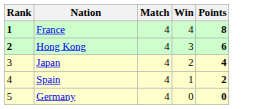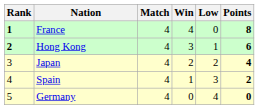 <table class="wikitable">
 <tr>
 <th width=20>Rank</th>
 <th width=150>Nation</th>
 <th width=20>Match</th>
 <th width=20>Win</th>
+<th width=20>Low</th>
 <th width=20>Points</th>
 </tr>
 <tr align="right" style="background:#ccffcc;">
 <td align="left"><strong>1</strong></td>
 <td align="left"> <a href='#'>France</a></td>
 <td>4</td>
 <td>4</td>
+<td>0</td>
 <td><strong>8</strong></td>
 </tr>
 <tr align="right" style="background:#ccffcc;">
 <td align="left"><strong>2</strong></td>
 <td align="left"> <a href='#'>Hong Kong</a></td>
 <td>4</td>
 <td>3</td>
+<td>1</td>
 <td><strong>6</strong></td>
 </tr>
 <tr align="right" style="background:#ffffcc;">
 <td align="left">3</td>
 <td align="left"> <a href='#'>Japan</a></td>
 <td>4</td>
+<td>2</td>
 <td>2</td>
 <td><strong>4</strong></td>
 </tr>
 <tr align="right" style="background:#ffffcc;">
 <td align="left">4</td>
 <td align="left"> <a href='#'>Spain</a></td>
 <td>4</td>
 <td>1</td>
+<td>3</td>
 <td><strong>2</strong></td>
 </tr>
 <tr align="right" style="background:#ffffcc;">
 <td align="left">5</td>
 <td align="left"> <a href='#'>Germany</a></td>
 <td>4</td>
 <td>0</td>
+<td>4</td>
 <td><strong>0</strong></td>
 </tr>
 </table>
